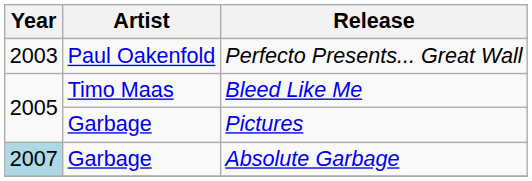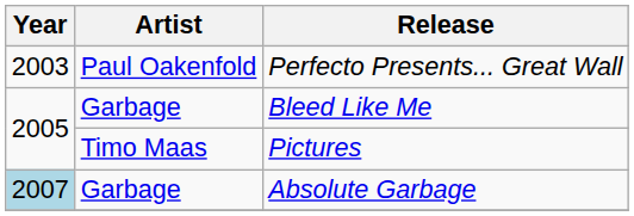 <table class="wikitable">
 <tr>
 <th>Year</th>
 <th>Artist</th>
 <th>Release</th>
 </tr>
 <tr>
 <td>2003</td>
 <td><a href='#'>Paul Oakenfold</a></td>
 <td><em>Perfecto Presents... Great Wall</em></td>
 </tr>
 <tr>
 <td rowspan="2">2005</td>
-<td><a href='#'>Timo Maas</a></td>
+<td><a href='#'>Garbage</a></td>
 <td><em><a href='#'>Bleed Like Me</a></em></td>
 </tr>
 <tr>
-<td><a href='#'>Garbage</a></td>
+<td><a href='#'>Timo Maas</a></td>
 <td><em><a href='#'>Pictures</a></em></td>
 </tr>
 <tr>
 <td style="background: lightblue;">2007</td>
 <td><a href='#'>Garbage</a></td>
 <td><em><a href='#'>Absolute Garbage</a></em></td>
 </tr>
 <tr>
 </tr>
 </table>
